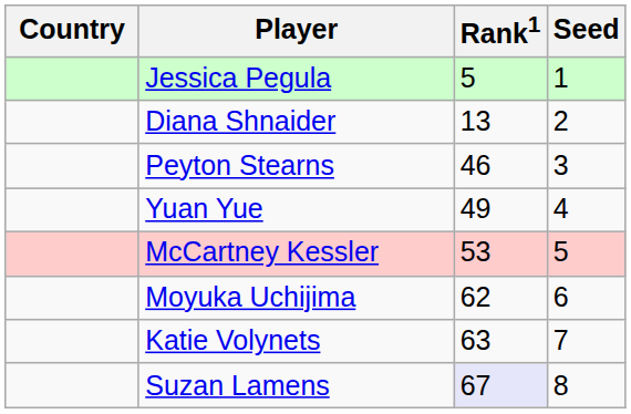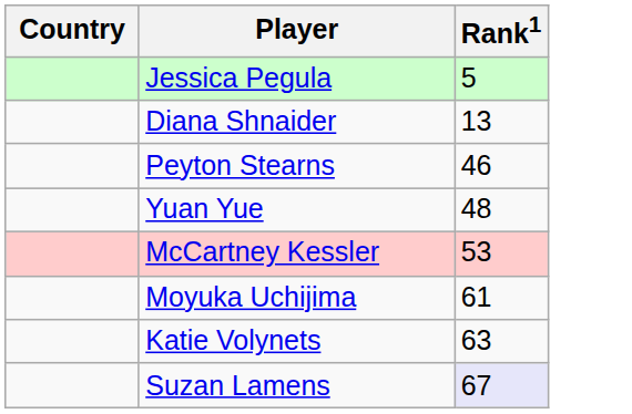 <table class="sortable wikitable">
 <tr>
 <th width="70">Country</th>
 <th width="175">Player</th>
 <th>Rank<sup>1</sup></th>
-<th>Seed</th>
 </tr>
 <tr style="background:#cfc;">
 <td></td>
 <td><a href='#'>Jessica Pegula</a></td>
 <td>5</td>
-<td>1</td>
 </tr>
 <tr>
 <td></td>
 <td><a href='#'>Diana Shnaider</a></td>
 <td>13</td>
-<td>2</td>
 </tr>
 <tr>
 <td></td>
 <td><a href='#'>Peyton Stearns</a></td>
 <td>46</td>
-<td>3</td>
 </tr>
 <tr>
 <td></td>
 <td><a href='#'>Yuan Yue</a></td>
-<td>49</td>
-<td>4</td>
+<td>48</td>
 </tr>
 <tr style="background:#fcc;">
 <td></td>
 <td><a href='#'>McCartney Kessler</a></td>
 <td>53</td>
-<td>5</td>
 </tr>
 <tr>
 <td></td>
 <td><a href='#'>Moyuka Uchijima</a></td>
-<td>62</td>
-<td>6</td>
+<td>61</td>
 </tr>
 <tr>
 <td></td>
 <td><a href='#'>Katie Volynets</a></td>
 <td>63</td>
-<td>7</td>
 </tr>
 <tr>
 <td></td>
 <td><a href='#'>Suzan Lamens</a></td>
 <td style="background: lavender;">67</td>
-<td>8</td>
 </tr>
 </table>
